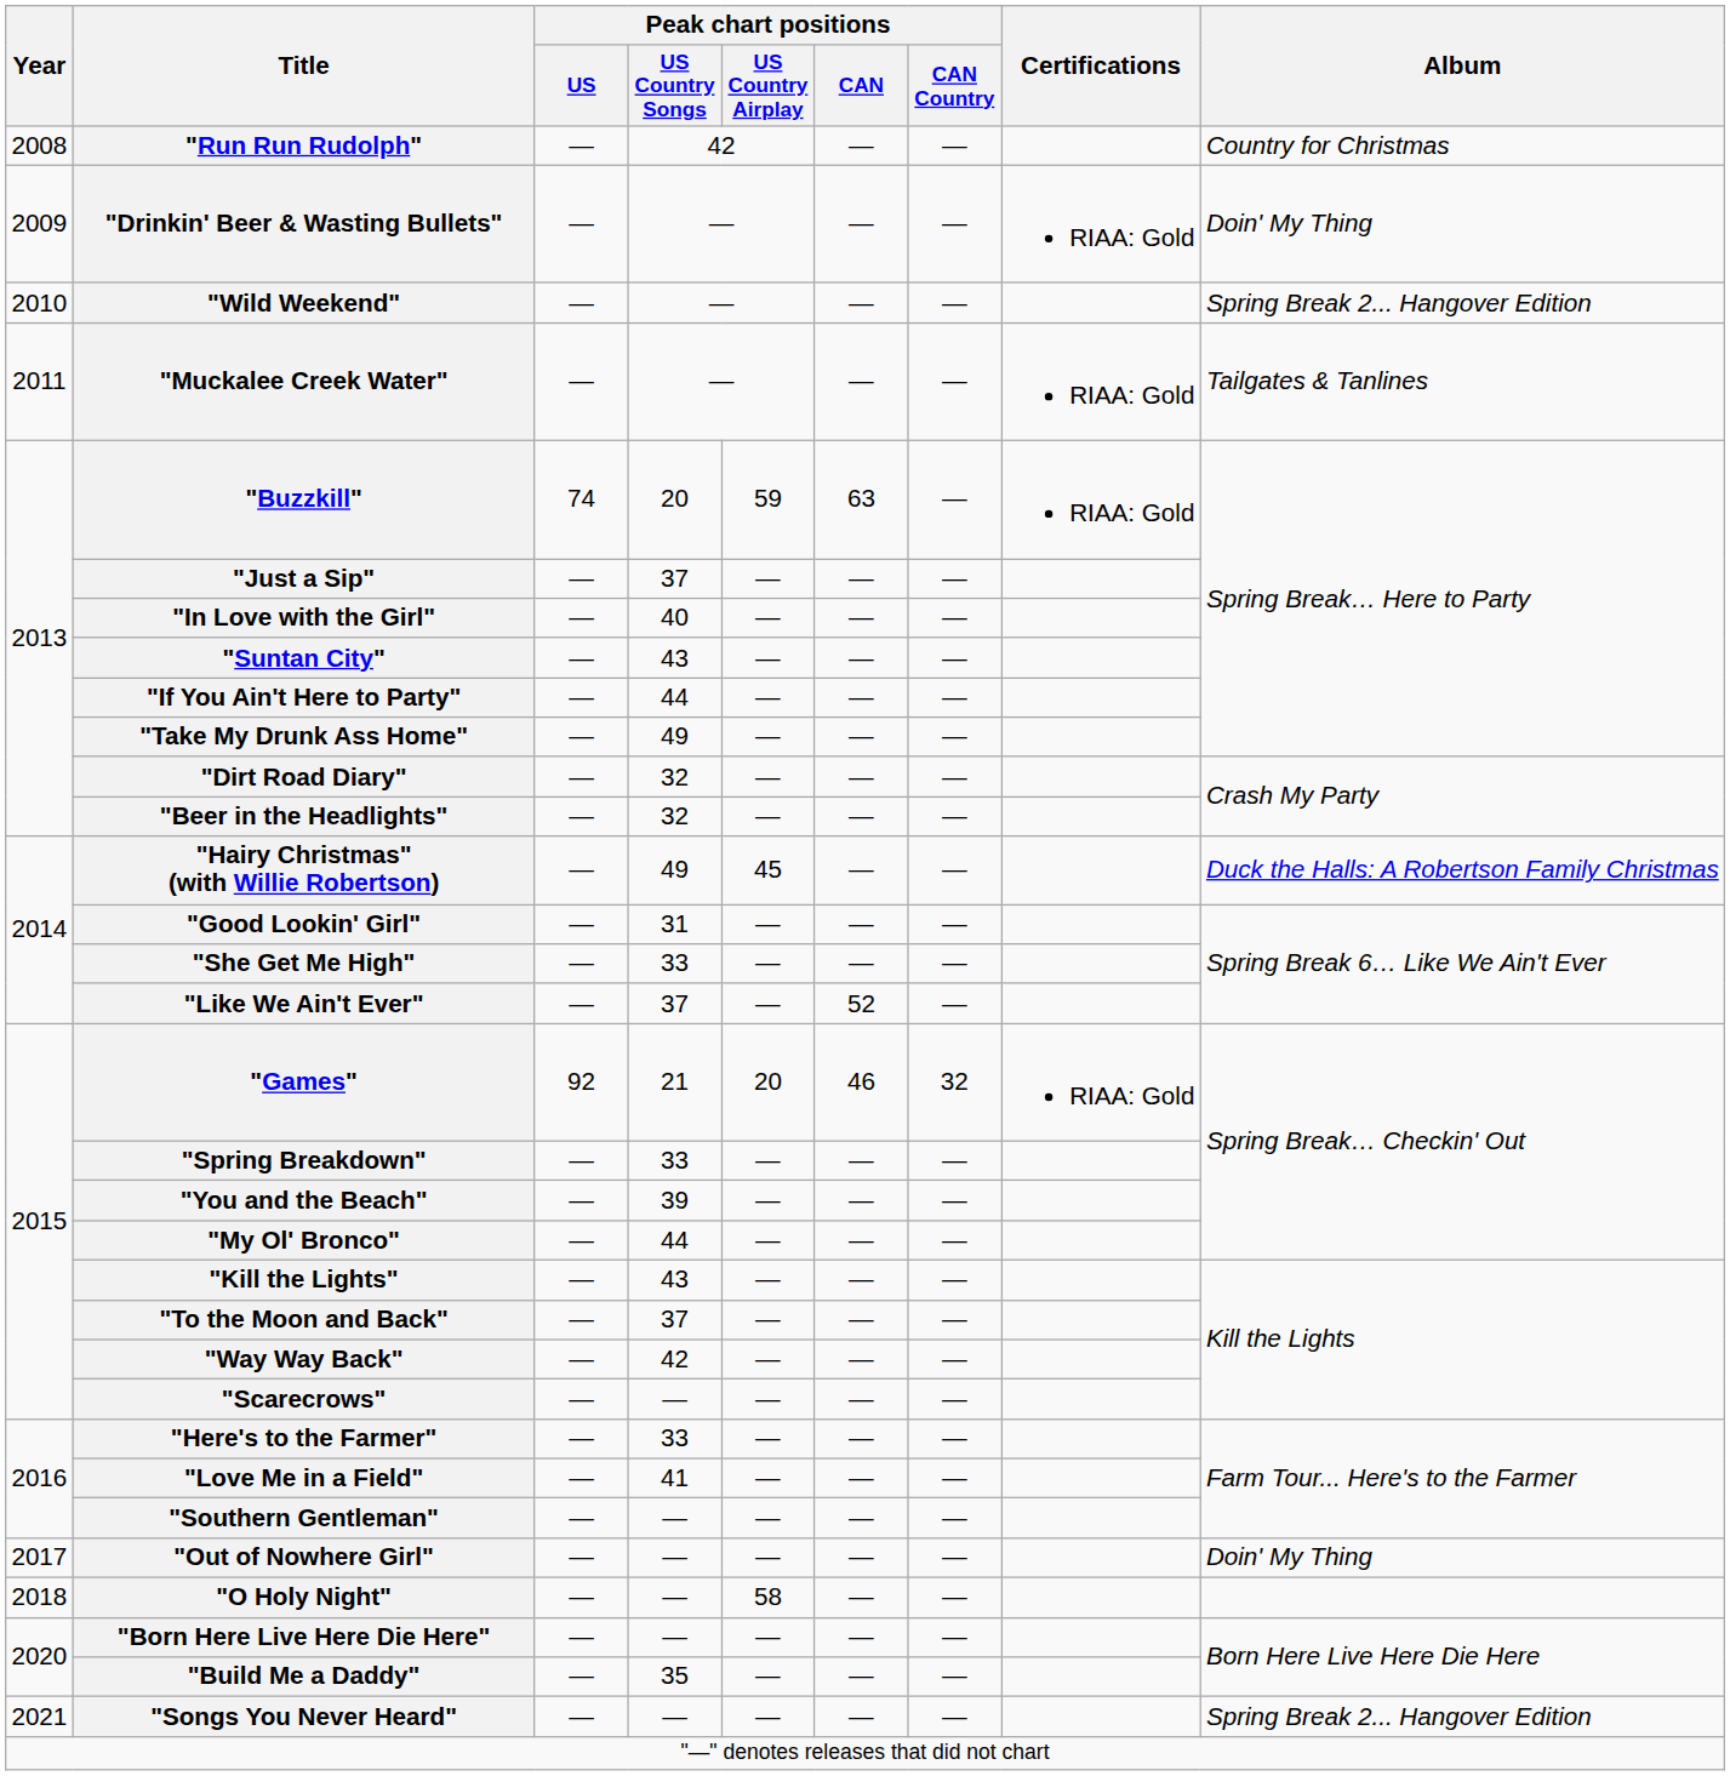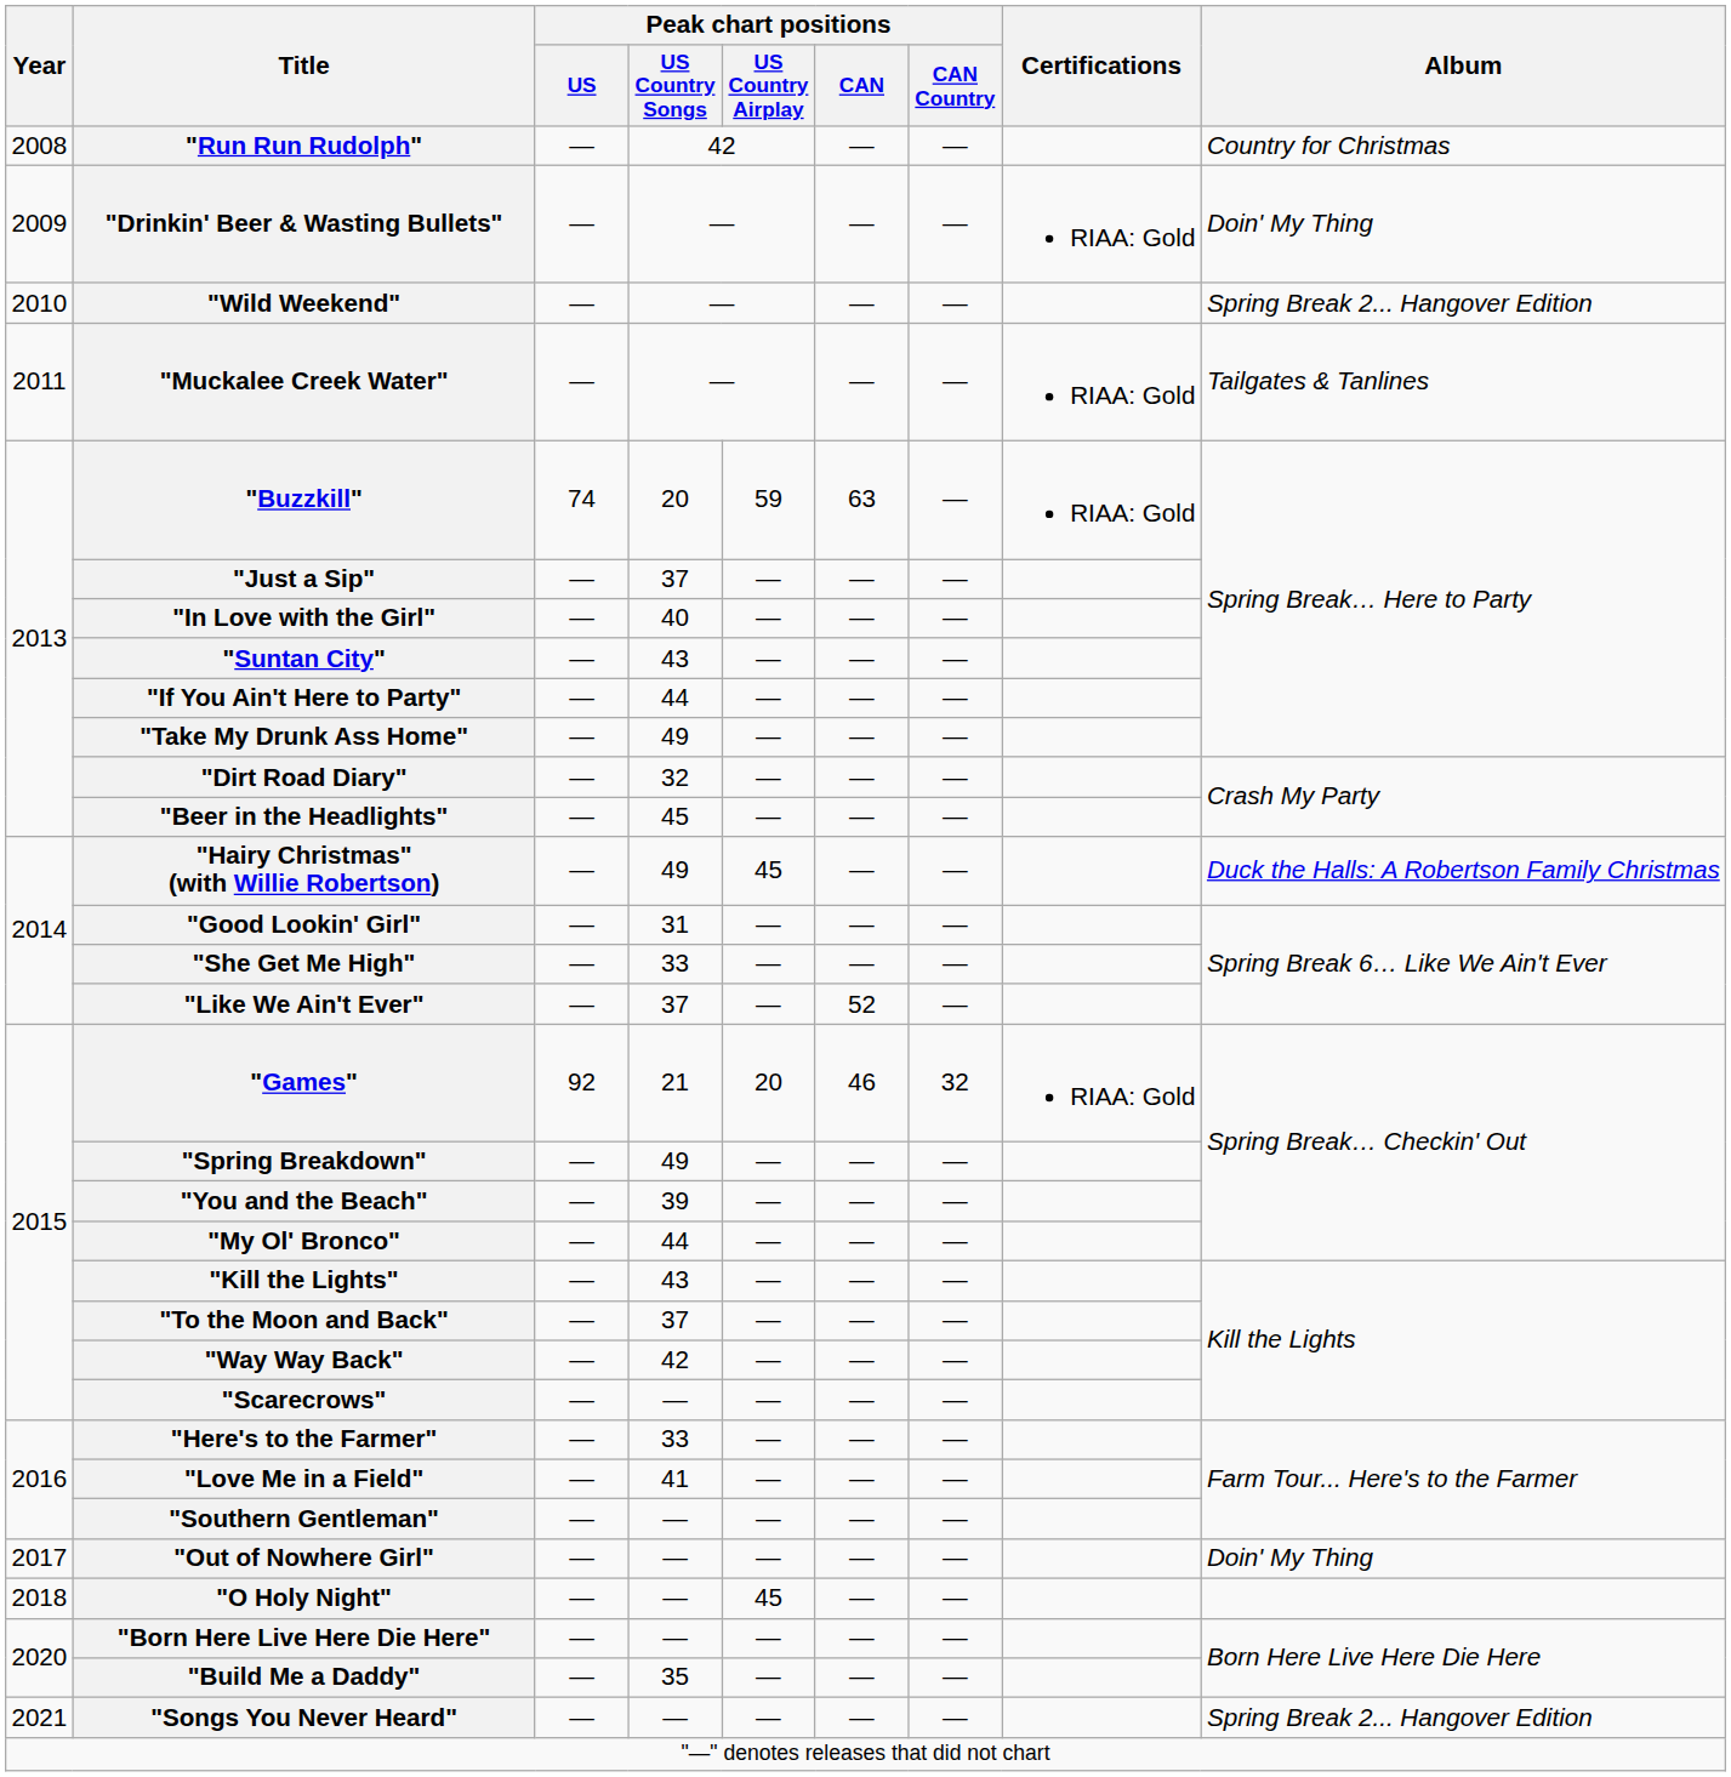 <table class="wikitable plainrowheaders" style="text-align:center;">
 <tr>
 <th scope="col" rowspan="2">Year</th>
 <th scope="col" rowspan="2" style="width:18em;">Title</th>
 <th scope="col" colspan="5">Peak chart positions</th>
 <th scope="col" rowspan="2">Certifications</th>
 <th scope="col" rowspan="2">Album</th>
 </tr>
 <tr style="font-size:smaller;">
 <th scope="col" style="width:4em;"><a href='#'>US</a><br></th>
 <th scope="col" style="width:4em;"><a href='#'>US Country Songs</a><br></th>
 <th scope="col" style="width:4em;"><a href='#'>US Country Airplay</a><br></th>
 <th scope="col" style="width:4em;"><a href='#'>CAN</a><br></th>
 <th scope="col" style="width:4em;"><a href='#'>CAN Country</a><br></th>
 </tr>
 <tr>
 <td>2008</td>
 <th scope="row">"<a href='#'>Run Run Rudolph</a>"</th>
 <td>—</td>
 <td colspan="2">42</td>
 <td>—</td>
 <td>—</td>
 <td></td>
 <td style="text-align:left;"><em>Country for Christmas</em></td>
 </tr>
 <tr>
 <td>2009</td>
 <th scope="row">"Drinkin' Beer & Wasting Bullets"</th>
 <td>—</td>
 <td colspan="2">—</td>
 <td>—</td>
 <td>—</td>
 <td><br><ul><li>RIAA: Gold</li></ul></td>
 <td style="text-align:left;"><em>Doin' My Thing</em></td>
 </tr>
 <tr>
 <td>2010</td>
 <th scope="row">"Wild Weekend"</th>
 <td>—</td>
 <td colspan="2">—</td>
 <td>—</td>
 <td>—</td>
 <td></td>
 <td style="text-align:left;"><em>Spring Break 2... Hangover Edition</em></td>
 </tr>
 <tr>
 <td>2011</td>
 <th scope="row">"Muckalee Creek Water"</th>
 <td>—</td>
 <td colspan="2">—</td>
 <td>—</td>
 <td>—</td>
 <td><br><ul><li>RIAA: Gold</li></ul></td>
 <td style="text-align:left;"><em>Tailgates & Tanlines</em></td>
 </tr>
 <tr>
 <td rowspan="8">2013</td>
 <th scope="row">"<a href='#'>Buzzkill</a>"</th>
 <td>74</td>
 <td>20</td>
 <td>59</td>
 <td>63</td>
 <td>—</td>
 <td><br><ul><li>RIAA: Gold</li></ul></td>
 <td style="text-align:left;" rowspan="6"><em>Spring Break… Here to Party</em></td>
 </tr>
 <tr>
 <th scope="row">"Just a Sip"</th>
 <td>—</td>
 <td>37</td>
 <td>—</td>
 <td>—</td>
 <td>—</td>
 <td></td>
 </tr>
 <tr>
 <th scope="row">"In Love with the Girl"</th>
 <td>—</td>
 <td>40</td>
 <td>—</td>
 <td>—</td>
 <td>—</td>
 <td></td>
 </tr>
 <tr>
 <th scope="row">"<a href='#'>Suntan City</a>"</th>
 <td>—</td>
 <td>43</td>
 <td>—</td>
 <td>—</td>
 <td>—</td>
 <td></td>
 </tr>
 <tr>
 <th scope="row">"If You Ain't Here to Party"</th>
 <td>—</td>
 <td>44</td>
 <td>—</td>
 <td>—</td>
 <td>—</td>
 <td></td>
 </tr>
 <tr>
 <th scope="row">"Take My Drunk Ass Home"</th>
 <td>—</td>
 <td>49</td>
 <td>—</td>
 <td>—</td>
 <td>—</td>
 <td></td>
 </tr>
 <tr>
 <th scope="row">"Dirt Road Diary"</th>
 <td>—</td>
 <td>32</td>
 <td>—</td>
 <td>—</td>
 <td>—</td>
 <td></td>
 <td style="text-align:left;" rowspan="2"><em>Crash My Party</em></td>
 </tr>
 <tr>
 <th scope="row">"Beer in the Headlights"</th>
 <td>—</td>
-<td>32</td>
+<td>45</td>
 <td>—</td>
 <td>—</td>
 <td>—</td>
 <td></td>
 </tr>
 <tr>
 <td rowspan="4">2014</td>
 <th scope="row">"Hairy Christmas" <br><span>(with <a href='#'>Willie Robertson</a>)</span></th>
 <td>—</td>
 <td>49</td>
 <td>45</td>
 <td>—</td>
 <td>—</td>
 <td></td>
 <td style="text-align:left;"><em><a href='#'>Duck the Halls: A Robertson Family Christmas</a></em></td>
 </tr>
 <tr>
 <th scope="row">"Good Lookin' Girl"</th>
 <td>—</td>
 <td>31</td>
 <td>—</td>
 <td>—</td>
 <td>—</td>
 <td></td>
 <td style="text-align:left;" rowspan="3"><em>Spring Break 6… Like We Ain't Ever</em></td>
 </tr>
 <tr>
 <th scope="row">"She Get Me High"</th>
 <td>—</td>
 <td>33</td>
 <td>—</td>
 <td>—</td>
 <td>—</td>
 <td></td>
 </tr>
 <tr>
 <th scope="row">"Like We Ain't Ever"</th>
 <td>—</td>
 <td>37</td>
 <td>—</td>
 <td>52</td>
 <td>—</td>
 <td></td>
 </tr>
 <tr>
 <td rowspan="8">2015</td>
 <th scope="row">"<a href='#'>Games</a>"</th>
 <td>92</td>
 <td>21</td>
 <td>20</td>
 <td>46</td>
 <td>32</td>
 <td><br><ul><li>RIAA: Gold</li></ul></td>
 <td style="text-align:left;" rowspan="4"><em>Spring Break… Checkin' Out</em></td>
 </tr>
 <tr>
 <th scope="row">"Spring Breakdown"</th>
 <td>—</td>
-<td>33</td>
+<td>49</td>
 <td>—</td>
 <td>—</td>
 <td>—</td>
 <td></td>
 </tr>
 <tr>
 <th scope="row">"You and the Beach"</th>
 <td>—</td>
 <td>39</td>
 <td>—</td>
 <td>—</td>
 <td>—</td>
 <td></td>
 </tr>
 <tr>
 <th scope="row">"My Ol' Bronco"</th>
 <td>—</td>
 <td>44</td>
 <td>—</td>
 <td>—</td>
 <td>—</td>
 <td></td>
 </tr>
 <tr>
 <th scope="row">"Kill the Lights"</th>
 <td>—</td>
 <td>43</td>
 <td>—</td>
 <td>—</td>
 <td>—</td>
 <td></td>
 <td style="text-align:left;" rowspan="4"><em>Kill the Lights</em></td>
 </tr>
 <tr>
 <th scope="row">"To the Moon and Back"</th>
 <td>—</td>
 <td>37</td>
 <td>—</td>
 <td>—</td>
 <td>—</td>
 <td></td>
 </tr>
 <tr>
 <th scope="row">"Way Way Back"</th>
 <td>—</td>
 <td>42</td>
 <td>—</td>
 <td>—</td>
 <td>—</td>
 <td></td>
 </tr>
 <tr>
 <th scope="row">"Scarecrows"</th>
 <td>—</td>
 <td>—</td>
 <td>—</td>
 <td>—</td>
 <td>—</td>
 <td></td>
 </tr>
 <tr>
 <td rowspan="3">2016</td>
 <th scope="row">"Here's to the Farmer"</th>
 <td>—</td>
 <td>33</td>
 <td>—</td>
 <td>—</td>
 <td>—</td>
 <td></td>
 <td style="text-align:left;" rowspan="3"><em>Farm Tour... Here's to the Farmer</em></td>
 </tr>
 <tr>
 <th scope="row">"Love Me in a Field"</th>
 <td>—</td>
 <td>41</td>
 <td>—</td>
 <td>—</td>
 <td>—</td>
 <td></td>
 </tr>
 <tr>
 <th scope="row">"Southern Gentleman"</th>
 <td>—</td>
 <td>—</td>
 <td>—</td>
 <td>—</td>
 <td>—</td>
 <td></td>
 </tr>
 <tr>
 <td>2017</td>
 <th scope="row">"Out of Nowhere Girl"</th>
 <td>—</td>
 <td>—</td>
 <td>—</td>
 <td>—</td>
 <td>—</td>
 <td></td>
 <td style="text-align:left;"><em>Doin' My Thing</em></td>
 </tr>
 <tr>
 <td>2018</td>
 <th scope="row">"O Holy Night"</th>
 <td>—</td>
 <td>—</td>
-<td>58</td>
+<td>45</td>
 <td>—</td>
 <td>—</td>
 <td></td>
 <td></td>
 </tr>
 <tr>
 <td rowspan="2">2020</td>
 <th scope="row">"Born Here Live Here Die Here"</th>
 <td>—</td>
 <td>—</td>
 <td>—</td>
 <td>—</td>
 <td>—</td>
 <td></td>
 <td style="text-align:left;" rowspan="2"><em>Born Here Live Here Die Here</em></td>
 </tr>
 <tr>
 <th scope="row">"Build Me a Daddy"</th>
 <td>—</td>
 <td>35</td>
 <td>—</td>
 <td>—</td>
 <td>—</td>
 <td></td>
 </tr>
 <tr>
 <td>2021</td>
 <th scope="row">"Songs You Never Heard"</th>
 <td>—</td>
 <td>—</td>
 <td>—</td>
 <td>—</td>
 <td>—</td>
 <td></td>
 <td style="text-align:left;"><em>Spring Break 2... Hangover Edition</em></td>
 </tr>
 <tr>
 <td colspan="9" style="font-size:85%">"—" denotes releases that did not chart</td>
 </tr>
 </table>
